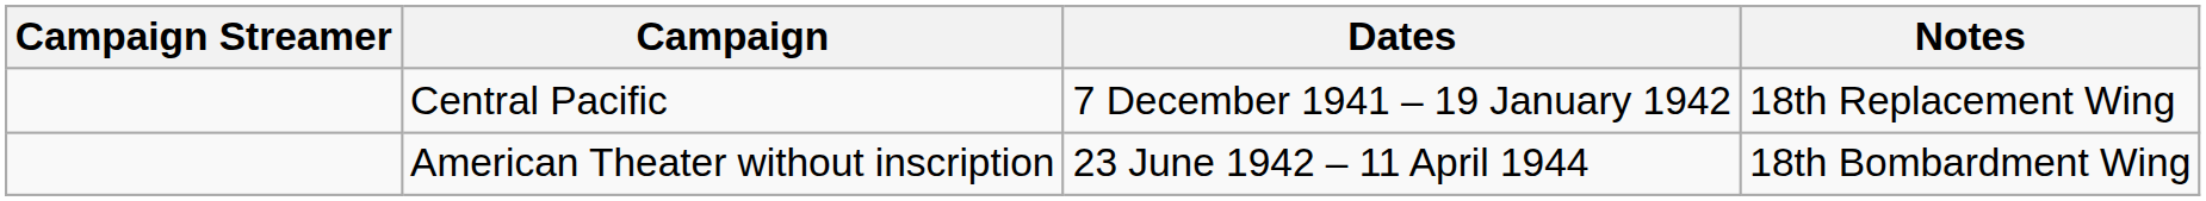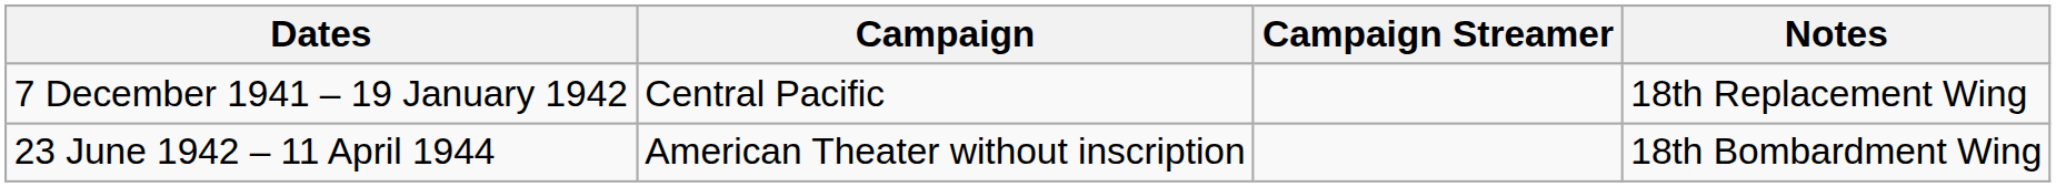 <table class="wikitable">
 <tr>
+<th>Dates</th>
+<th>Campaign</th>
 <th>Campaign Streamer</th>
-<th>Campaign</th>
-<th>Dates</th>
 <th>Notes</th>
 </tr>
 <tr>
+<td>7 December 1941 – 19 January 1942</td>
+<td>Central Pacific</td>
 <td></td>
-<td>Central Pacific</td>
-<td>7 December 1941 – 19 January 1942</td>
 <td>18th Replacement Wing</td>
 </tr>
 <tr>
+<td>23 June 1942 – 11 April 1944</td>
+<td>American Theater without inscription</td>
 <td></td>
-<td>American Theater without inscription</td>
-<td>23 June 1942 – 11 April 1944</td>
 <td>18th Bombardment Wing</td>
 </tr>
 </table>
